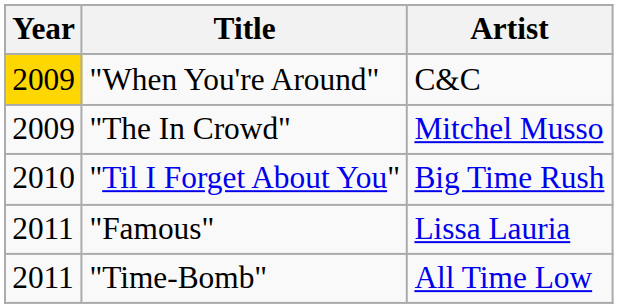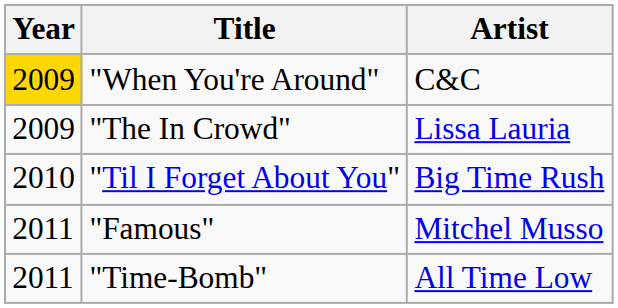 <table class="wikitable sortable">
 <tr>
 <th>Year</th>
 <th>Title</th>
 <th>Artist</th>
 </tr>
 <tr>
 <td style="background: gold;">2009</td>
 <td>"When You're Around"</td>
 <td>C&C</td>
 </tr>
 <tr>
 <td>2009</td>
 <td>"The In Crowd"</td>
-<td><a href='#'>Mitchel Musso</a></td>
+<td><a href='#'>Lissa Lauria</a></td>
 </tr>
 <tr>
 <td>2010</td>
 <td>"<a href='#'>Til I Forget About You</a>"</td>
 <td><a href='#'>Big Time Rush</a></td>
 </tr>
 <tr>
 <td>2011</td>
 <td>"Famous"</td>
-<td><a href='#'>Lissa Lauria</a></td>
+<td><a href='#'>Mitchel Musso</a></td>
 </tr>
 <tr>
 <td>2011</td>
 <td>"Time-Bomb"</td>
 <td><a href='#'>All Time Low</a></td>
 </tr>
 </table>
